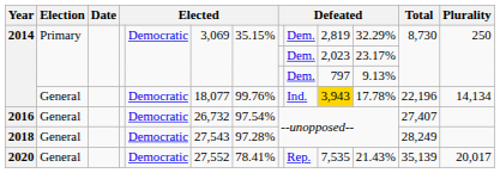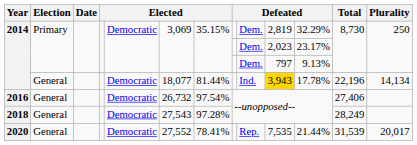 <table class=wikitable>
 <tr>
 <th>Year</th>
 <th>Election</th>
 <th>Date</th>
 <th ! colspan="4">Elected</th>
 <th ! colspan="4">Defeated</th>
 <th>Total</th>
 <th>Plurality</th>
 </tr>
 <tr>
 <th rowspan="4" valign="top">2014</th>
 <td rowspan="3" valign="top">Primary</td>
 <td rowspan="3" valign="top"></td>
 <td rowspan="3" valign="top"></td>
 <td rowspan="3" valign="top" ><a href='#'>Democratic</a></td>
 <td rowspan="3" valign="top" align="right">3,069</td>
 <td rowspan="3" valign="top" align="right">35.15%</td>
 <td valign="top"></td>
 <td valign="top" ><a href='#'>Dem.</a></td>
 <td valign="top" align="right">2,819</td>
 <td valign="top" align="right">32.29%</td>
 <td rowspan="3" valign="top" align="right">8,730</td>
 <td rowspan="3" valign="top" align="right">250</td>
 </tr>
 <tr>
 <td valign="top"></td>
 <td valign="top" ><a href='#'>Dem.</a></td>
 <td valign="top" align="right">2,023</td>
 <td valign="top" align="right">23.17%</td>
 </tr>
 <tr>
 <td valign="top"></td>
 <td valign="top" ><a href='#'>Dem.</a></td>
 <td valign="top" align="right">797</td>
 <td valign="top" align="right">9.13%</td>
 </tr>
 <tr>
 <td valign="top">General</td>
 <td valign="top"></td>
 <td valign="top"></td>
 <td valign="top" ><a href='#'>Democratic</a></td>
 <td valign="top" align="right">18,077</td>
-<td valign="top" align="right">99.76%</td>
+<td valign="top" align="right">81.44%</td>
 <td valign="top"></td>
 <td valign="top" ><a href='#'>Ind.</a></td>
 <td valign="top" align="right" style="background: gold;">3,943</td>
 <td valign="top" align="right">17.78%</td>
 <td valign="top" align="right">22,196</td>
 <td valign="top" align="right">14,134</td>
 </tr>
 <tr>
 <th valign="top">2016</th>
 <td valign="top">General</td>
 <td valign="top"></td>
 <td valign="top"></td>
 <td valign="top" ><a href='#'>Democratic</a></td>
 <td valign="top" align="right">26,732</td>
 <td valign="top" align="right">97.54%</td>
 <td rowspan="2" colspan="4"><em>--unopposed--</em></td>
-<td valign="top" align="right">27,407</td>
+<td valign="top" align="right">27,406</td>
 <td valign="top" align="right"></td>
 </tr>
 <tr>
 <th valign="top">2018</th>
 <td valign="top">General</td>
 <td valign="top"></td>
 <td valign="top"></td>
 <td valign="top" ><a href='#'>Democratic</a></td>
 <td valign="top" align="right">27,543</td>
 <td valign="top" align="right">97.28%</td>
 <td valign="top" align="right">28,249</td>
 <td valign="top" align="right"></td>
 </tr>
 <tr>
 <th valign="top">2020</th>
 <td valign="top">General</td>
 <td valign="top"></td>
 <td valign="top"></td>
 <td valign="top" ><a href='#'>Democratic</a></td>
 <td valign="top" align="right">27,552</td>
 <td valign="top" align="right">78.41%</td>
 <td valign="top"></td>
 <td valign="top" ><a href='#'>Rep.</a></td>
 <td valign="top" align="right">7,535</td>
-<td valign="top" align="right">21.43%</td>
-<td valign="top" align="right">35,139</td>
+<td valign="top" align="right">21.44%</td>
+<td valign="top" align="right">31,539</td>
 <td valign="top" align="right">20,017</td>
 </tr>
 </table>
